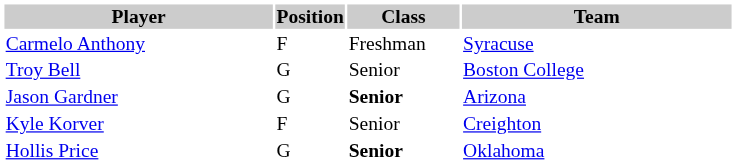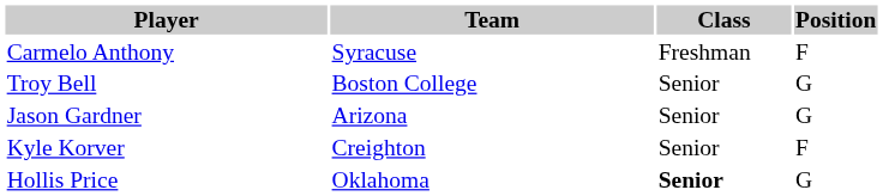 <table style="width:600px" "border:'1' 'solid' 'gray' ">
 <tr>
 <th style="background:#CCCCCC;width:40%">Player</th>
+<th style="background:#CCCCCC;width:40%">Team</th>
+<th style="background:#CCCCCC;width:16%">Class</th>
 <th style="background:#CCCCCC;width:4%">Position</th>
-<th style="background:#CCCCCC;width:16%">Class</th>
-<th style="background:#CCCCCC;width:40%">Team</th>
 </tr>
 <tr>
 <td><a href='#'>Carmelo Anthony</a></td>
+<td><a href='#'>Syracuse</a></td>
+<td>Freshman</td>
 <td>F</td>
-<td>Freshman</td>
-<td><a href='#'>Syracuse</a></td>
 </tr>
 <tr>
 <td><a href='#'>Troy Bell</a></td>
+<td><a href='#'>Boston College</a></td>
+<td>Senior</td>
 <td>G</td>
-<td>Senior</td>
-<td><a href='#'>Boston College</a></td>
 </tr>
 <tr>
 <td><a href='#'>Jason Gardner</a></td>
+<td><a href='#'>Arizona</a></td>
+<td>Senior</td>
 <td>G</td>
-<td><strong>Senior</strong></td>
-<td><a href='#'>Arizona</a></td>
 </tr>
 <tr>
 <td><a href='#'>Kyle Korver</a></td>
+<td><a href='#'>Creighton</a></td>
+<td>Senior</td>
 <td>F</td>
-<td>Senior</td>
-<td><a href='#'>Creighton</a></td>
 </tr>
 <tr>
 <td><a href='#'>Hollis Price</a></td>
+<td><a href='#'>Oklahoma</a></td>
+<td><strong>Senior</strong></td>
 <td>G</td>
-<td><strong>Senior</strong></td>
-<td><a href='#'>Oklahoma</a></td>
 </tr>
 </table>
